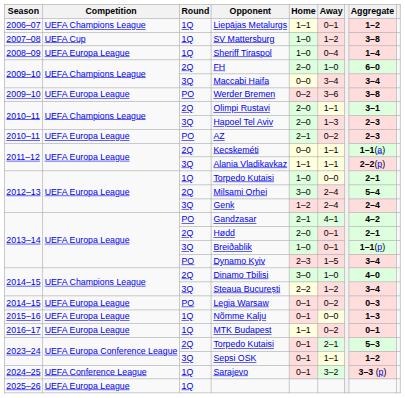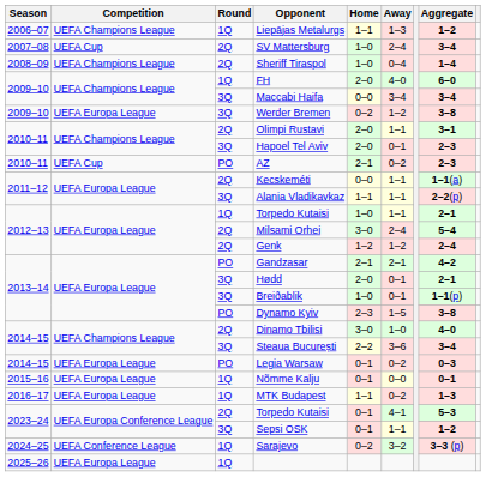 <table class="wikitable mw-collapsible mw-collapsed" align=center cellspacing="0" cellpadding="3" style="border:1px solid #AAAAAA;font-size:90%">
 <tr>
 <th>Season</th>
 <th>Competition</th>
 <th>Round</th>
 <th>Opponent</th>
 <th>Home</th>
 <th>Away</th>
 <th rowspan=28></th>
 <th>Aggregate</th>
 <th></th>
 </tr>
 <tr>
 <td><a href='#'>2006–07</a></td>
 <td><a href='#'>UEFA Champions League</a></td>
 <td><a href='#'>1Q</a></td>
 <td> <a href='#'>Liepājas Metalurgs</a></td>
 <td bgcolor="#ffffdd" style="text-align: center;">1–1</td>
-<td bgcolor="#ffdddd" style="text-align: center;">0–1</td>
+<td bgcolor="#ffdddd" style="text-align: center;">1–3</td>
 <td bgcolor="#ffdddd" style="text-align: center;"><strong>1–2</strong></td>
 <td></td>
 </tr>
 <tr>
 <td><a href='#'>2007–08</a></td>
 <td><a href='#'>UEFA Cup</a></td>
-<td><a href='#'>1Q</a></td>
+<td><a href='#'>2Q</a></td>
 <td> <a href='#'>SV Mattersburg</a></td>
 <td bgcolor="#ddffdd" style="text-align: center;">1–0</td>
-<td bgcolor="#ffdddd" style="text-align: center;">1–2</td>
-<td bgcolor="#ffdddd" style="text-align: center;"><strong>3–8</strong></td>
+<td bgcolor="#ffdddd" style="text-align: center;">2–4</td>
+<td bgcolor="#ffdddd" style="text-align: center;"><strong>3–4</strong></td>
 <td></td>
 </tr>
 <tr>
 <td><a href='#'>2008–09</a></td>
-<td><a href='#'>UEFA Europa League</a></td>
-<td><a href='#'>1Q</a></td>
+<td><a href='#'>UEFA Champions League</a></td>
+<td><a href='#'>2Q</a></td>
 <td> <a href='#'>Sheriff Tiraspol</a></td>
 <td bgcolor="#ddffdd" style="text-align: center;">1–0</td>
 <td bgcolor="#ffdddd" style="text-align: center;">0–4</td>
 <td bgcolor="#ffdddd" style="text-align: center;"><strong>1–4</strong></td>
 <td></td>
 </tr>
 <tr>
 <td rowspan="2"><a href='#'>2009–10</a></td>
 <td rowspan="2"><a href='#'>UEFA Champions League</a></td>
-<td><a href='#'>2Q</a></td>
+<td><a href='#'>1Q</a></td>
 <td> <a href='#'>FH</a></td>
 <td bgcolor="#ddffdd" style="text-align: center;">2–0</td>
-<td bgcolor="#ddffdd" style="text-align: center;">1–0</td>
+<td bgcolor="#ddffdd" style="text-align: center;">4–0</td>
 <td bgcolor="#ddffdd" style="text-align: center;"><strong>6–0</strong></td>
 <td></td>
 </tr>
 <tr>
 <td><a href='#'>3Q</a></td>
 <td> <a href='#'>Maccabi Haifa</a></td>
 <td bgcolor="#ffffdd" style="text-align: center;">0–0</td>
 <td bgcolor="#ffdddd" style="text-align: center;">3–4</td>
 <td bgcolor="#ffdddd" style="text-align: center;"><strong>3–4</strong></td>
 <td></td>
 </tr>
 <tr>
 <td><a href='#'>2009–10</a></td>
 <td><a href='#'>UEFA Europa League</a></td>
-<td><a href='#'>PO</a></td>
+<td><a href='#'>3Q</a></td>
 <td> <a href='#'>Werder Bremen</a></td>
 <td bgcolor="#ffdddd" style="text-align: center;">0–2</td>
-<td bgcolor="#ffdddd" style="text-align: center;">3–6</td>
+<td bgcolor="#ffdddd" style="text-align: center;">1–2</td>
 <td bgcolor="#ffdddd" style="text-align: center;"><strong>3–8</strong></td>
 <td></td>
 </tr>
 <tr>
 <td rowspan="2"><a href='#'>2010–11</a></td>
 <td rowspan="2"><a href='#'>UEFA Champions League</a></td>
 <td><a href='#'>2Q</a></td>
 <td> <a href='#'>Olimpi Rustavi</a></td>
 <td bgcolor="#ddffdd" style="text-align: center;">2–0</td>
 <td bgcolor="#ffffdd" style="text-align: center;">1–1</td>
 <td bgcolor="#ddffdd" style="text-align: center;"><strong>3–1</strong></td>
 <td></td>
 </tr>
 <tr>
 <td><a href='#'>3Q</a></td>
 <td> <a href='#'>Hapoel Tel Aviv</a></td>
 <td bgcolor="#ddffdd" style="text-align: center;">2–0</td>
-<td bgcolor="#ffdddd" style="text-align: center;">1–3</td>
+<td bgcolor="#ffdddd" style="text-align: center;">0–1</td>
 <td bgcolor="#ffdddd" style="text-align: center;"><strong>2–3</strong></td>
 <td></td>
 </tr>
 <tr>
 <td><a href='#'>2010–11</a></td>
-<td><a href='#'>UEFA Europa League</a></td>
+<td><a href='#'>UEFA Cup</a></td>
 <td><a href='#'>PO</a></td>
 <td> <a href='#'>AZ</a></td>
 <td bgcolor="#ddffdd" style="text-align: center;">2–1</td>
 <td bgcolor="#ffdddd" style="text-align: center;">0–2</td>
 <td bgcolor="#ffdddd" style="text-align: center;"><strong>2–3</strong></td>
 <td></td>
 </tr>
 <tr>
 <td rowspan="2"><a href='#'>2011–12</a></td>
 <td rowspan="2"><a href='#'>UEFA Europa League</a></td>
 <td><a href='#'>2Q</a></td>
 <td> <a href='#'>Kecskeméti</a></td>
 <td bgcolor="#ffffdd" style="text-align: center;">0–0</td>
 <td bgcolor="#ffffdd" style="text-align: center;">1–1</td>
 <td bgcolor="#ddffdd" style="text-align: center;"><strong>1–1</strong>(<a href='#'>a</a>)</td>
 <td></td>
 </tr>
 <tr>
 <td><a href='#'>3Q</a></td>
 <td> <a href='#'>Alania Vladikavkaz</a></td>
 <td bgcolor="#ffffdd" style="text-align: center;">1–1</td>
 <td bgcolor="#ffffdd" style="text-align: center;">1–1</td>
 <td bgcolor="#ffdddd" style="text-align: center;"><strong>2–2</strong>(<a href='#'>p</a>)</td>
 <td></td>
 </tr>
 <tr>
 <td rowspan="3"><a href='#'>2012–13</a></td>
 <td rowspan="3"><a href='#'>UEFA Europa League</a></td>
 <td><a href='#'>1Q</a></td>
 <td> <a href='#'>Torpedo Kutaisi</a></td>
 <td bgcolor="#ddffdd" style="text-align: center;">1–0</td>
-<td bgcolor="#ffffdd" style="text-align: center;">0–0</td>
+<td bgcolor="#ffffdd" style="text-align: center;">1–1</td>
 <td bgcolor="#ddffdd" style="text-align: center;"><strong>2–1</strong></td>
 <td></td>
 </tr>
 <tr>
 <td><a href='#'>2Q</a></td>
 <td> <a href='#'>Milsami Orhei</a></td>
 <td bgcolor="#ddffdd" style="text-align: center;">3–0</td>
 <td bgcolor="#ffdddd" style="text-align: center;">2–4</td>
 <td bgcolor="#ddffdd" style="text-align: center;"><strong>5–4</strong></td>
 <td></td>
 </tr>
 <tr>
-<td><a href='#'>3Q</a></td>
+<td><a href='#'>2Q</a></td>
 <td> <a href='#'>Genk</a></td>
 <td bgcolor="#ffdddd" style="text-align: center;">1–2</td>
-<td bgcolor="#ffdddd" style="text-align: center;">2–4</td>
+<td bgcolor="#ffdddd" style="text-align: center;">1–2</td>
 <td bgcolor="#ffdddd" style="text-align: center;"><strong>2–4</strong></td>
 <td></td>
 </tr>
 <tr>
 <td rowspan="4"><a href='#'>2013–14</a></td>
 <td rowspan="4"><a href='#'>UEFA Europa League</a></td>
 <td><a href='#'>PO</a></td>
 <td> <a href='#'>Gandzasar</a></td>
 <td bgcolor="#ddffdd" style="text-align: center;">2–1</td>
-<td bgcolor="#ddffdd" style="text-align: center;">4–1</td>
+<td bgcolor="#ddffdd" style="text-align: center;">2–1</td>
 <td bgcolor="#ddffdd" style="text-align: center;"><strong>4–2</strong></td>
 <td></td>
 </tr>
 <tr>
-<td><a href='#'>2Q</a></td>
+<td><a href='#'>3Q</a></td>
 <td> <a href='#'>Hødd</a></td>
 <td bgcolor="#ddffdd" style="text-align: center;">2–0</td>
 <td bgcolor="#ffdddd" style="text-align: center;">0–1</td>
 <td bgcolor="#ddffdd" style="text-align: center;"><strong>2–1</strong></td>
 <td></td>
 </tr>
 <tr>
 <td><a href='#'>3Q</a></td>
 <td> <a href='#'>Breiðablik</a></td>
 <td bgcolor="#ddffdd" style="text-align: center;">1–0</td>
 <td bgcolor="#ffdddd" style="text-align: center;">0–1</td>
 <td bgcolor="#ddffdd" style="text-align: center;"><strong>1–1</strong>(<a href='#'>p</a>)</td>
 <td></td>
 </tr>
 <tr>
 <td><a href='#'>PO</a></td>
 <td> <a href='#'>Dynamo Kyiv</a></td>
 <td bgcolor="#ffdddd" style="text-align: center;">2–3</td>
 <td bgcolor="#ffdddd" style="text-align: center;">1–5</td>
-<td bgcolor="#ffdddd" style="text-align: center;"><strong>3–4</strong></td>
+<td bgcolor="#ffdddd" style="text-align: center;"><strong>3–8</strong></td>
 <td></td>
 </tr>
 <tr>
 <td rowspan="2"><a href='#'>2014–15</a></td>
 <td rowspan="2"><a href='#'>UEFA Champions League</a></td>
 <td><a href='#'>2Q</a></td>
 <td> <a href='#'>Dinamo Tbilisi</a></td>
 <td bgcolor="#ddffdd" style="text-align: center;">3–0</td>
 <td bgcolor="#ddffdd" style="text-align: center;">1–0</td>
 <td bgcolor="#ddffdd" style="text-align: center;"><strong>4–0</strong></td>
 <td></td>
 </tr>
 <tr>
 <td><a href='#'>3Q</a></td>
 <td> <a href='#'>Steaua București</a></td>
 <td bgcolor="#ffffdd" style="text-align: center;">2–2</td>
-<td bgcolor="#ffdddd" style="text-align: center;">1–2</td>
+<td bgcolor="#ffdddd" style="text-align: center;">3–6</td>
 <td bgcolor="#ffdddd" style="text-align: center;"><strong>3–4</strong></td>
 <td></td>
 </tr>
 <tr>
 <td><a href='#'>2014–15</a></td>
 <td><a href='#'>UEFA Europa League</a></td>
 <td><a href='#'>PO</a></td>
 <td> <a href='#'>Legia Warsaw</a></td>
 <td bgcolor="#ffdddd" style="text-align: center;">0–1</td>
 <td bgcolor="#ffdddd" style="text-align: center;">0–2</td>
 <td bgcolor="#ffdddd" style="text-align: center;"><strong>0–3</strong></td>
 <td></td>
 </tr>
 <tr>
 <td><a href='#'>2015–16</a></td>
 <td><a href='#'>UEFA Europa League</a></td>
 <td><a href='#'>1Q</a></td>
 <td> <a href='#'>Nõmme Kalju</a></td>
 <td bgcolor="#ffdddd" style="text-align: center;">0–1</td>
 <td bgcolor="#ffffdd" style="text-align: center;">0–0</td>
-<td bgcolor="#ffdddd" style="text-align: center;"><strong>1–3</strong></td>
+<td bgcolor="#ffdddd" style="text-align: center;"><strong>0–1</strong></td>
 <td></td>
 </tr>
 <tr>
 <td><a href='#'>2016–17</a></td>
 <td><a href='#'>UEFA Europa League</a></td>
 <td><a href='#'>1Q</a></td>
 <td> <a href='#'>MTK Budapest</a></td>
 <td bgcolor="#ffffdd" style="text-align: center;">1–1</td>
 <td bgcolor="#ffdddd" style="text-align: center;">0–2</td>
-<td bgcolor="#ffdddd" style="text-align: center;"><strong>0–1</strong></td>
+<td bgcolor="#ffdddd" style="text-align: center;"><strong>1–3</strong></td>
 <td></td>
 </tr>
 <tr>
 <td rowspan="2"><a href='#'>2023–24</a></td>
 <td rowspan="2"><a href='#'>UEFA Europa Conference League</a></td>
 <td><a href='#'>2Q</a></td>
 <td> <a href='#'>Torpedo Kutaisi</a></td>
 <td bgcolor="#ffdddd" style="text-align: center;">0–1</td>
-<td bgcolor="#ddffdd" style="text-align: center;">2–1</td>
+<td bgcolor="#ddffdd" style="text-align: center;">4–1</td>
 <td bgcolor="#ddffdd" style="text-align: center;"><strong>5–3</strong></td>
 <td></td>
 </tr>
 <tr>
 <td><a href='#'>3Q</a></td>
 <td> <a href='#'>Sepsi OSK</a></td>
 <td bgcolor="#ffdddd" style="text-align: center;">0–1</td>
 <td bgcolor="#ffffdd" style="text-align: center;">1–1</td>
 <td bgcolor="#ffdddd" style="text-align: center;"><strong>1–2</strong></td>
 <td></td>
 </tr>
 <tr>
 <td><a href='#'>2024–25</a></td>
 <td><a href='#'>UEFA Conference League</a></td>
 <td><a href='#'>1Q</a></td>
 <td> <a href='#'>Sarajevo</a></td>
-<td bgcolor="#ffdddd" style="text-align: center;">0–1</td>
+<td bgcolor="#ffdddd" style="text-align: center;">0–2</td>
 <td bgcolor="#ddffdd" style="text-align: center;">3–2</td>
 <td bgcolor="#ffdddd" style="text-align: center;"><strong>3–3</strong> (<a href='#'>p</a>)</td>
 <td></td>
 </tr>
 <tr>
 <td><a href='#'>2025–26</a></td>
 <td><a href='#'>UEFA Europa League</a></td>
 <td><a href='#'>1Q</a></td>
 <td></td>
 <td style="text-align: center;"></td>
 <td style="text-align: center;"></td>
 <td style="text-align: center;"></td>
 <td></td>
 </tr>
 </table>
